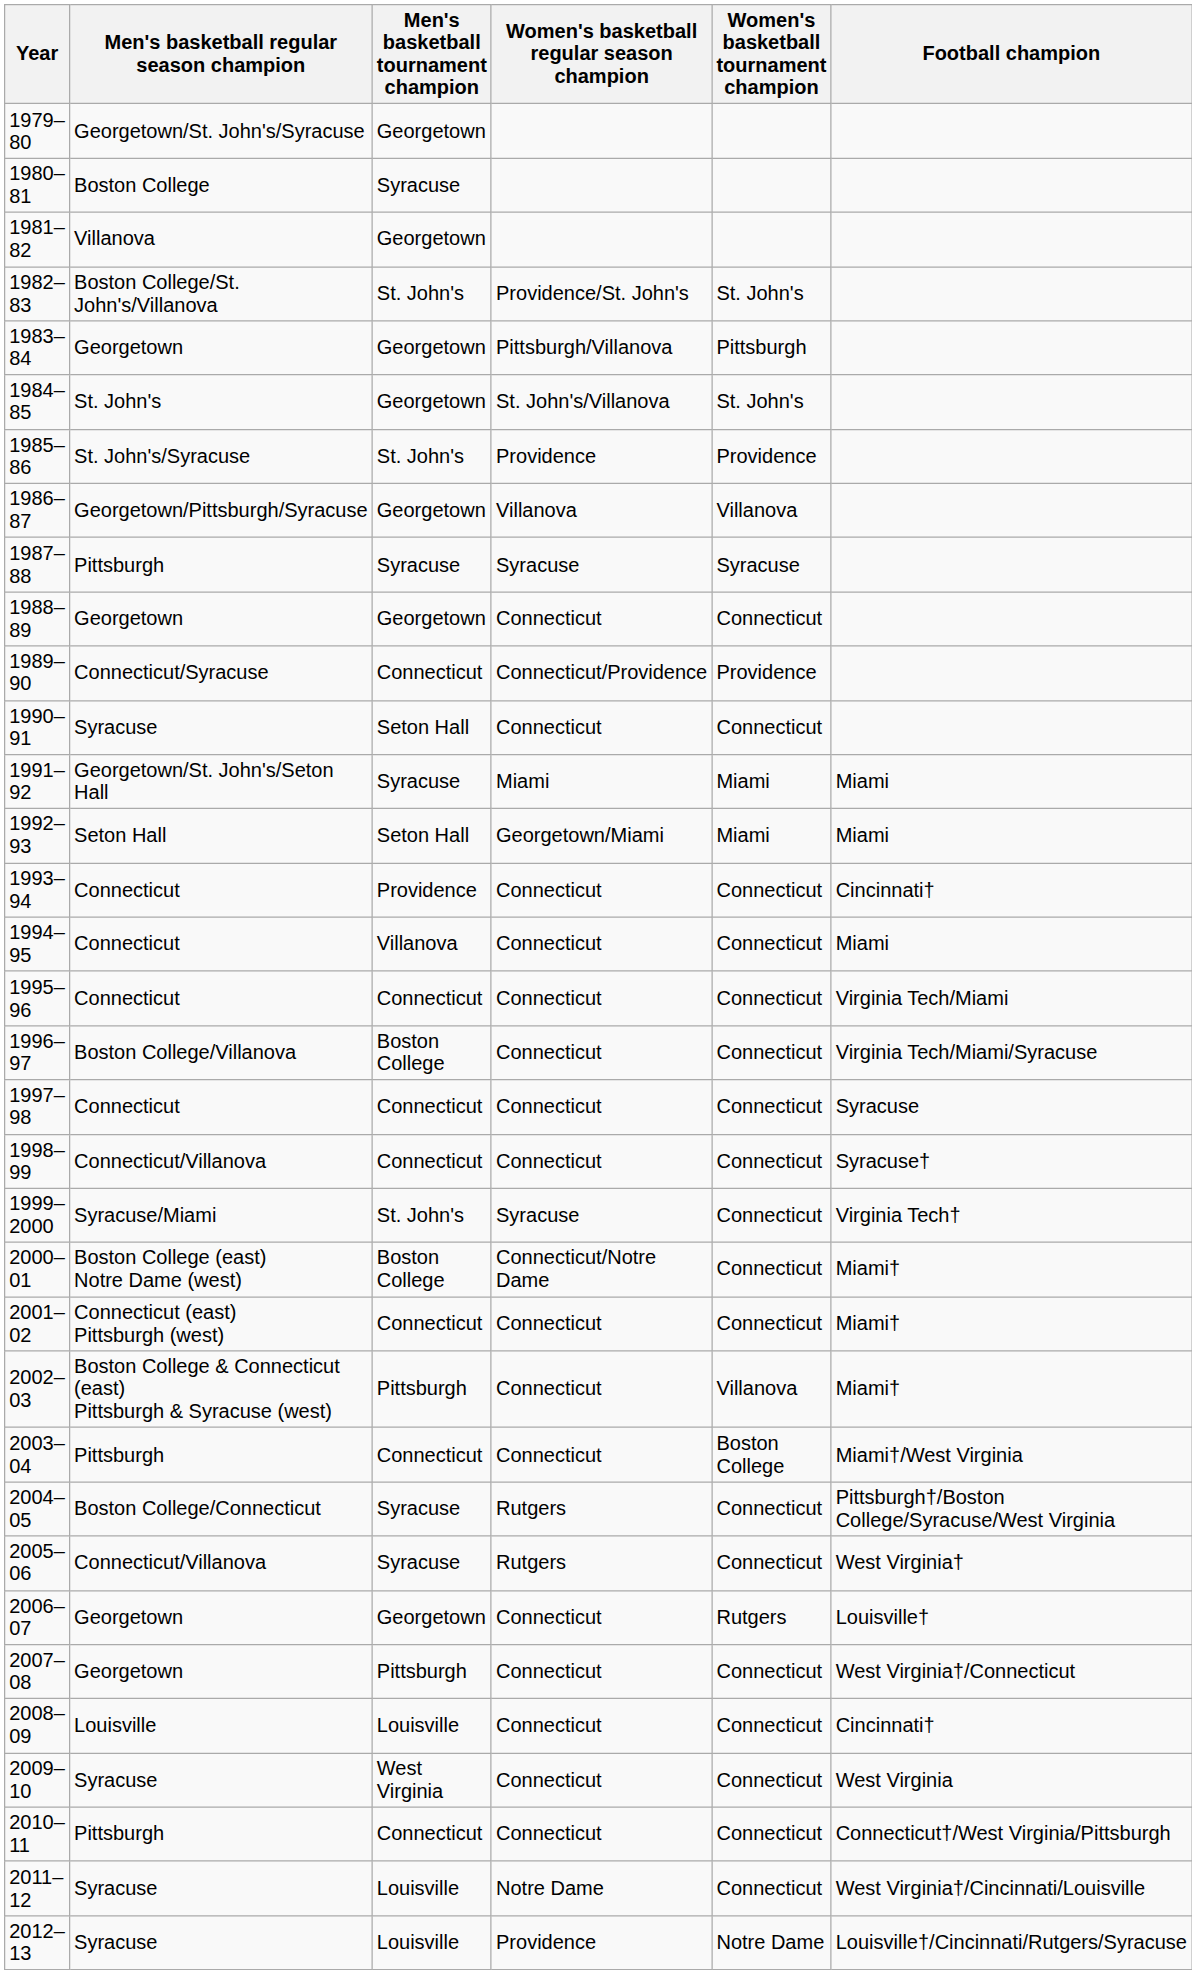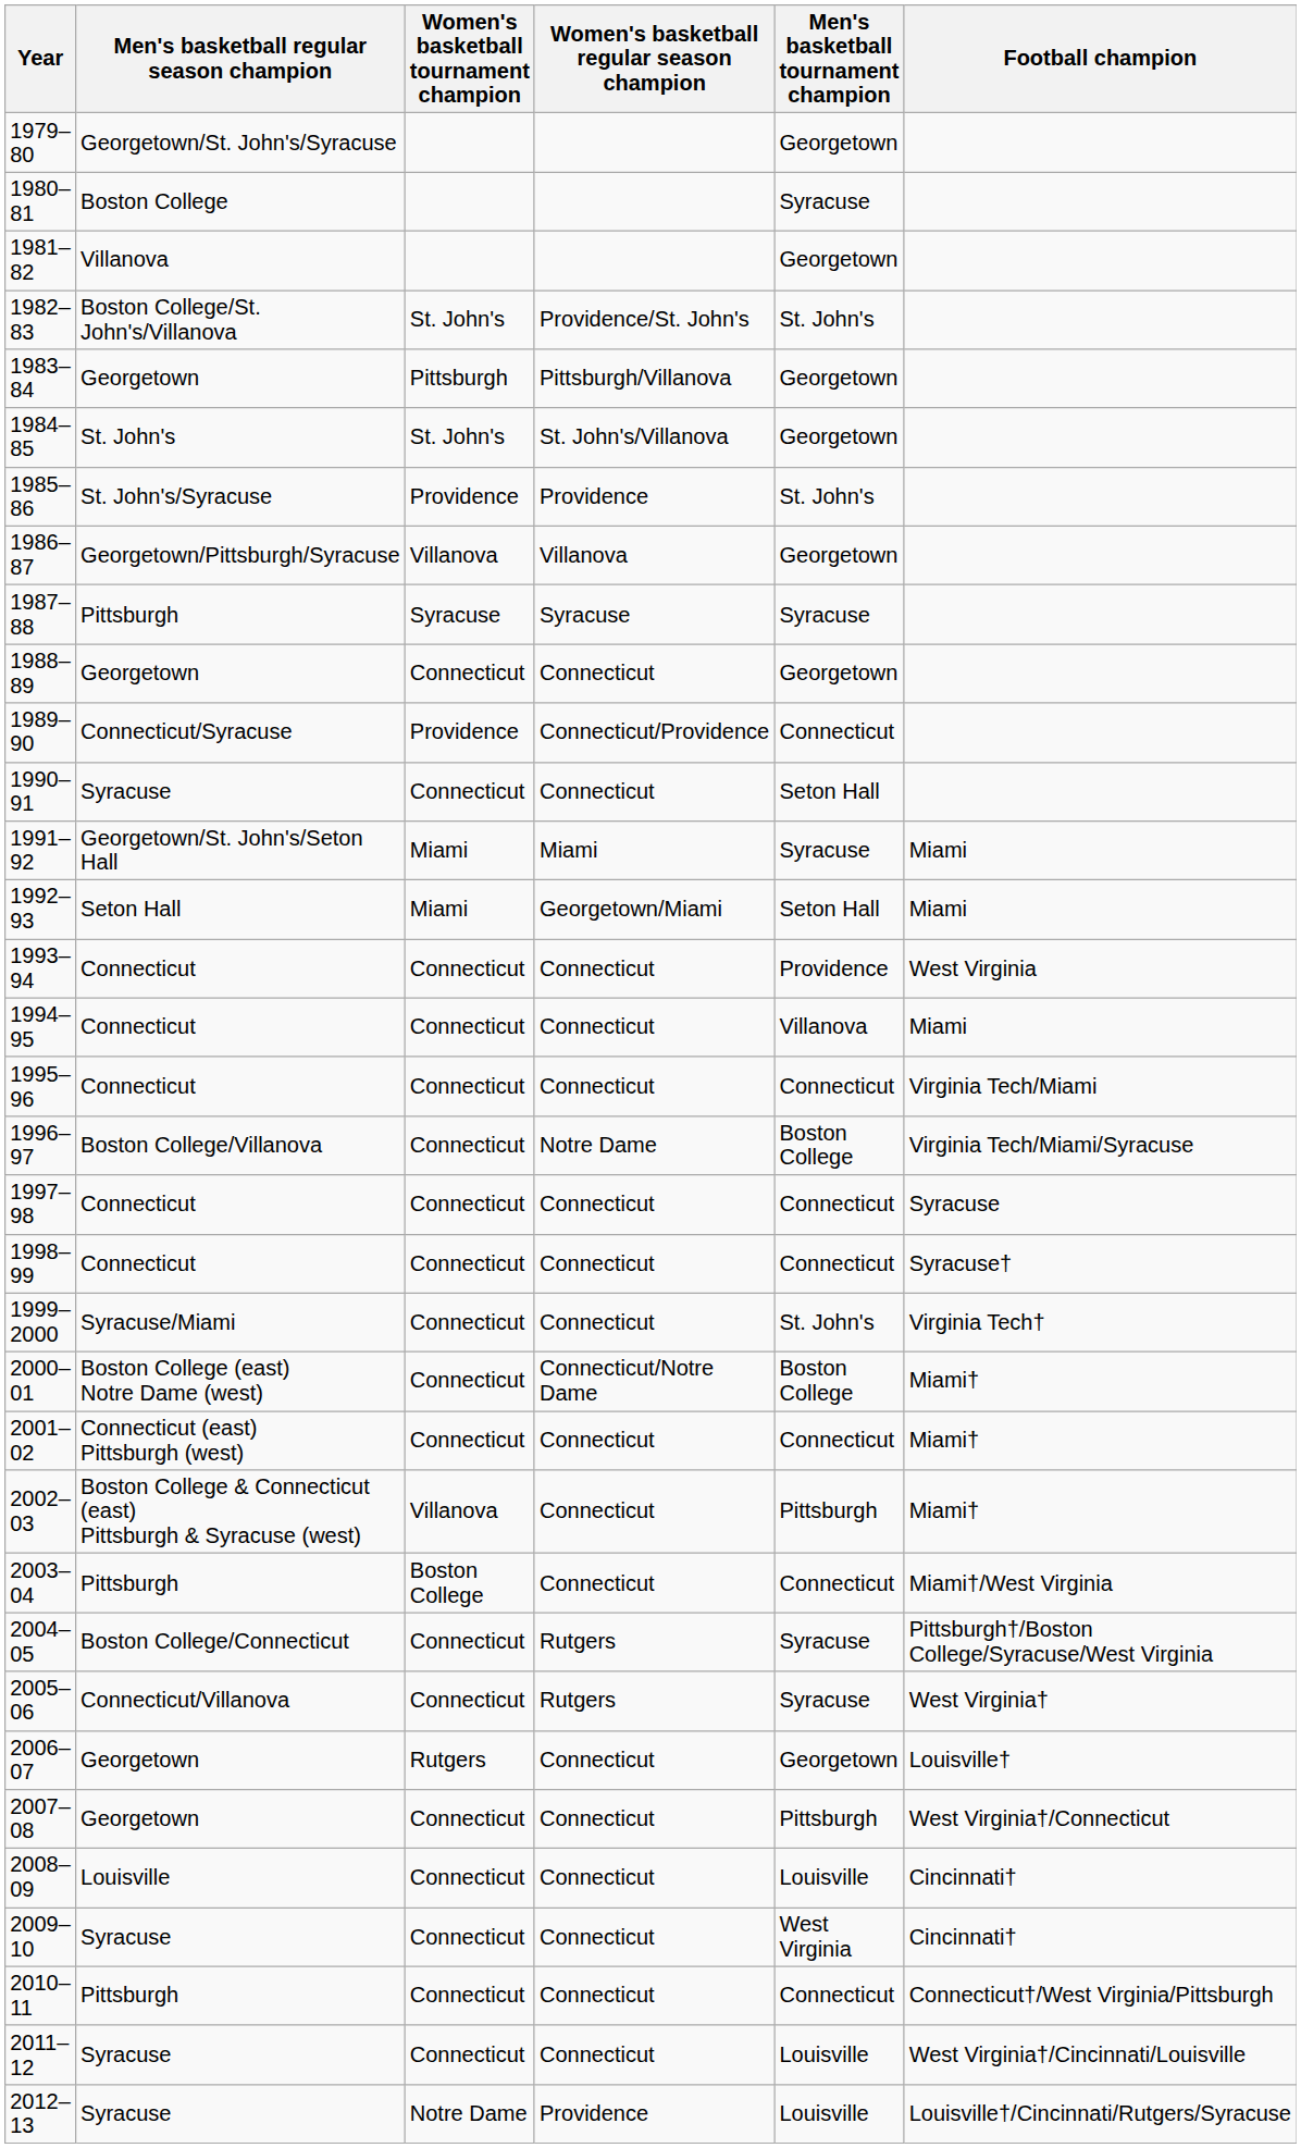 <table class="wikitable">
 <tr>
 <th>Year</th>
 <th>Men's basketball regular season champion</th>
+<th>Women's basketball tournament champion</th>
+<th>Women's basketball regular season champion</th>
 <th>Men's basketball tournament champion</th>
-<th>Women's basketball regular season champion</th>
-<th>Women's basketball tournament champion</th>
 <th>Football champion</th>
 </tr>
 <tr>
 <td>1979–80</td>
 <td>Georgetown/St. John's/Syracuse</td>
-<td>Georgetown</td>
 <td></td>
 <td></td>
+<td>Georgetown</td>
 <td></td>
 </tr>
 <tr>
 <td>1980–81</td>
 <td>Boston College</td>
-<td>Syracuse</td>
 <td></td>
 <td></td>
+<td>Syracuse</td>
 <td></td>
 </tr>
 <tr>
 <td>1981–82</td>
 <td>Villanova</td>
-<td>Georgetown</td>
 <td></td>
 <td></td>
+<td>Georgetown</td>
 <td></td>
 </tr>
 <tr>
 <td>1982–83</td>
 <td>Boston College/St. John's/Villanova</td>
 <td>St. John's</td>
 <td>Providence/St. John's</td>
 <td>St. John's</td>
 <td></td>
 </tr>
 <tr>
 <td>1983–84</td>
 <td>Georgetown</td>
+<td>Pittsburgh</td>
+<td>Pittsburgh/Villanova</td>
 <td>Georgetown</td>
-<td>Pittsburgh/Villanova</td>
-<td>Pittsburgh</td>
 <td></td>
 </tr>
 <tr>
 <td>1984–85</td>
 <td>St. John's</td>
+<td>St. John's</td>
+<td>St. John's/Villanova</td>
 <td>Georgetown</td>
-<td>St. John's/Villanova</td>
-<td>St. John's</td>
 <td></td>
 </tr>
 <tr>
 <td>1985–86</td>
 <td>St. John's/Syracuse</td>
-<td>St. John's</td>
 <td>Providence</td>
 <td>Providence</td>
+<td>St. John's</td>
 <td></td>
 </tr>
 <tr>
 <td>1986–87</td>
 <td>Georgetown/Pittsburgh/Syracuse</td>
-<td>Georgetown</td>
 <td>Villanova</td>
 <td>Villanova</td>
+<td>Georgetown</td>
 <td></td>
 </tr>
 <tr>
 <td>1987–88</td>
 <td>Pittsburgh</td>
 <td>Syracuse</td>
 <td>Syracuse</td>
 <td>Syracuse</td>
 <td></td>
 </tr>
 <tr>
 <td>1988–89</td>
 <td>Georgetown</td>
-<td>Georgetown</td>
 <td>Connecticut</td>
 <td>Connecticut</td>
+<td>Georgetown</td>
 <td></td>
 </tr>
 <tr>
 <td>1989–90</td>
 <td>Connecticut/Syracuse</td>
+<td>Providence</td>
+<td>Connecticut/Providence</td>
 <td>Connecticut</td>
-<td>Connecticut/Providence</td>
-<td>Providence</td>
 <td></td>
 </tr>
 <tr>
 <td>1990–91</td>
 <td>Syracuse</td>
-<td>Seton Hall</td>
 <td>Connecticut</td>
 <td>Connecticut</td>
+<td>Seton Hall</td>
 <td></td>
 </tr>
 <tr>
 <td>1991–92</td>
 <td>Georgetown/St. John's/Seton Hall</td>
-<td>Syracuse</td>
 <td>Miami</td>
 <td>Miami</td>
+<td>Syracuse</td>
 <td>Miami</td>
 </tr>
 <tr>
 <td>1992–93</td>
 <td>Seton Hall</td>
+<td>Miami</td>
+<td>Georgetown/Miami</td>
 <td>Seton Hall</td>
-<td>Georgetown/Miami</td>
-<td>Miami</td>
 <td>Miami</td>
 </tr>
 <tr>
 <td>1993–94</td>
 <td>Connecticut</td>
-<td>Providence</td>
 <td>Connecticut</td>
 <td>Connecticut</td>
-<td>Cincinnati†</td>
+<td>Providence</td>
+<td>West Virginia</td>
 </tr>
 <tr>
 <td>1994–95</td>
 <td>Connecticut</td>
-<td>Villanova</td>
 <td>Connecticut</td>
 <td>Connecticut</td>
+<td>Villanova</td>
 <td>Miami</td>
 </tr>
 <tr>
 <td>1995–96</td>
 <td>Connecticut</td>
 <td>Connecticut</td>
 <td>Connecticut</td>
 <td>Connecticut</td>
 <td>Virginia Tech/Miami</td>
 </tr>
 <tr>
 <td>1996–97</td>
 <td>Boston College/Villanova</td>
+<td>Connecticut</td>
+<td>Notre Dame</td>
 <td>Boston College</td>
-<td>Connecticut</td>
-<td>Connecticut</td>
 <td>Virginia Tech/Miami/Syracuse</td>
 </tr>
 <tr>
 <td>1997–98</td>
 <td>Connecticut</td>
 <td>Connecticut</td>
 <td>Connecticut</td>
 <td>Connecticut</td>
 <td>Syracuse</td>
 </tr>
 <tr>
 <td>1998–99</td>
-<td>Connecticut/Villanova</td>
+<td>Connecticut</td>
 <td>Connecticut</td>
 <td>Connecticut</td>
 <td>Connecticut</td>
 <td>Syracuse†</td>
 </tr>
 <tr>
 <td>1999–2000</td>
 <td>Syracuse/Miami</td>
+<td>Connecticut</td>
+<td>Connecticut</td>
 <td>St. John's</td>
-<td>Syracuse</td>
-<td>Connecticut</td>
 <td>Virginia Tech†</td>
 </tr>
 <tr>
 <td>2000–01</td>
 <td>Boston College (east)<br>Notre Dame (west)</td>
+<td>Connecticut</td>
+<td>Connecticut/Notre Dame</td>
 <td>Boston College</td>
-<td>Connecticut/Notre Dame</td>
-<td>Connecticut</td>
 <td>Miami†</td>
 </tr>
 <tr>
 <td>2001–02</td>
 <td>Connecticut (east)<br>Pittsburgh (west)</td>
 <td>Connecticut</td>
 <td>Connecticut</td>
 <td>Connecticut</td>
 <td>Miami†</td>
 </tr>
 <tr>
 <td>2002–03</td>
 <td>Boston College & Connecticut (east)<br>Pittsburgh & Syracuse (west)</td>
+<td>Villanova</td>
+<td>Connecticut</td>
 <td>Pittsburgh</td>
-<td>Connecticut</td>
-<td>Villanova</td>
 <td>Miami†</td>
 </tr>
 <tr>
 <td>2003–04</td>
 <td>Pittsburgh</td>
+<td>Boston College</td>
 <td>Connecticut</td>
 <td>Connecticut</td>
-<td>Boston College</td>
 <td>Miami†/West Virginia</td>
 </tr>
 <tr>
 <td>2004–05</td>
 <td>Boston College/Connecticut</td>
+<td>Connecticut</td>
+<td>Rutgers</td>
 <td>Syracuse</td>
-<td>Rutgers</td>
-<td>Connecticut</td>
 <td>Pittsburgh†/Boston College/Syracuse/West Virginia</td>
 </tr>
 <tr>
 <td>2005–06</td>
 <td>Connecticut/Villanova</td>
+<td>Connecticut</td>
+<td>Rutgers</td>
 <td>Syracuse</td>
-<td>Rutgers</td>
-<td>Connecticut</td>
 <td>West Virginia†</td>
 </tr>
 <tr>
 <td>2006–07</td>
 <td>Georgetown</td>
+<td>Rutgers</td>
+<td>Connecticut</td>
 <td>Georgetown</td>
-<td>Connecticut</td>
-<td>Rutgers</td>
 <td>Louisville†</td>
 </tr>
 <tr>
 <td>2007–08</td>
 <td>Georgetown</td>
-<td>Pittsburgh</td>
 <td>Connecticut</td>
 <td>Connecticut</td>
+<td>Pittsburgh</td>
 <td>West Virginia†/Connecticut</td>
 </tr>
 <tr>
 <td>2008–09</td>
 <td>Louisville</td>
-<td>Louisville</td>
 <td>Connecticut</td>
 <td>Connecticut</td>
+<td>Louisville</td>
 <td>Cincinnati†</td>
 </tr>
 <tr>
 <td>2009–10</td>
 <td>Syracuse</td>
-<td>West Virginia</td>
 <td>Connecticut</td>
 <td>Connecticut</td>
 <td>West Virginia</td>
+<td>Cincinnati†</td>
 </tr>
 <tr>
 <td>2010–11</td>
 <td>Pittsburgh</td>
 <td>Connecticut</td>
 <td>Connecticut</td>
 <td>Connecticut</td>
 <td>Connecticut†/West Virginia/Pittsburgh</td>
 </tr>
 <tr>
 <td>2011–12</td>
 <td>Syracuse</td>
+<td>Connecticut</td>
+<td>Connecticut</td>
 <td>Louisville</td>
-<td>Notre Dame</td>
-<td>Connecticut</td>
 <td>West Virginia†/Cincinnati/Louisville</td>
 </tr>
 <tr>
 <td>2012–13</td>
 <td>Syracuse</td>
+<td>Notre Dame</td>
+<td>Providence</td>
 <td>Louisville</td>
-<td>Providence</td>
-<td>Notre Dame</td>
 <td>Louisville†/Cincinnati/Rutgers/Syracuse</td>
 </tr>
 </table>
